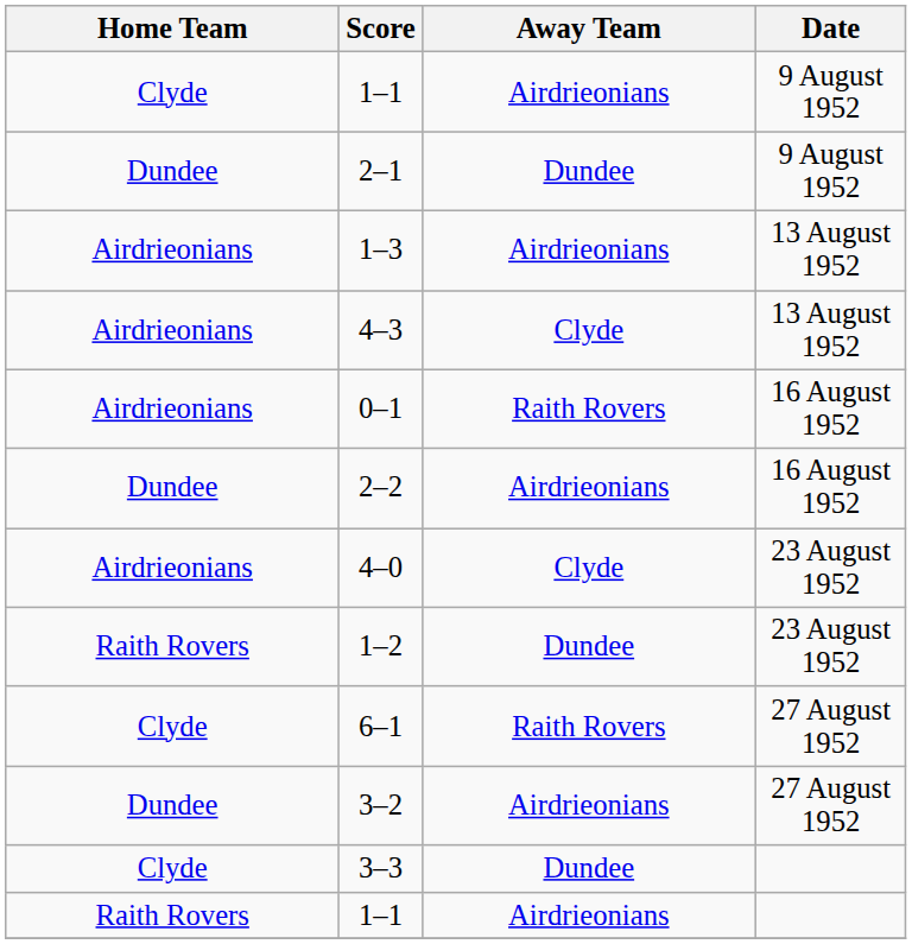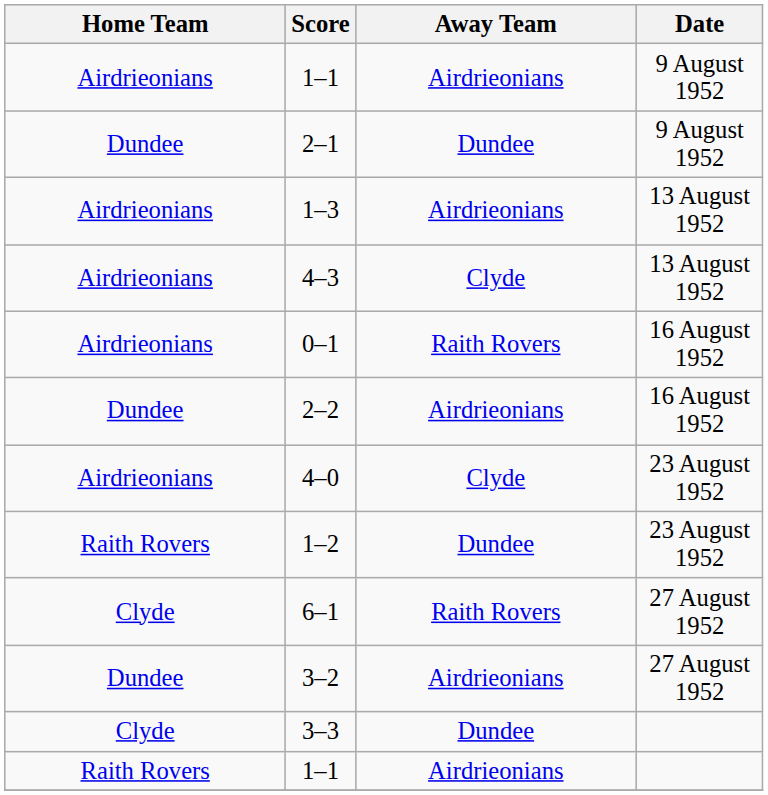 <table class="wikitable" style="text-align:center;">
 <tr>
 <th width=175>Home Team</th>
 <th width=20>Score</th>
 <th width=175>Away Team</th>
 <th width= 75>Date</th>
 </tr>
 <tr>
-<td><a href='#'>Clyde</a></td>
+<td><a href='#'>Airdrieonians</a></td>
 <td>1–1</td>
 <td><a href='#'>Airdrieonians</a></td>
 <td>9 August 1952</td>
 </tr>
 <tr>
 <td><a href='#'>Dundee</a></td>
 <td>2–1</td>
 <td><a href='#'>Dundee</a></td>
 <td>9 August 1952</td>
 </tr>
 <tr>
 <td><a href='#'>Airdrieonians</a></td>
 <td>1–3</td>
 <td><a href='#'>Airdrieonians</a></td>
 <td>13 August 1952</td>
 </tr>
 <tr>
 <td><a href='#'>Airdrieonians</a></td>
 <td>4–3</td>
 <td><a href='#'>Clyde</a></td>
 <td>13 August 1952</td>
 </tr>
 <tr>
 <td><a href='#'>Airdrieonians</a></td>
 <td>0–1</td>
 <td><a href='#'>Raith Rovers</a></td>
 <td>16 August 1952</td>
 </tr>
 <tr>
 <td><a href='#'>Dundee</a></td>
 <td>2–2</td>
 <td><a href='#'>Airdrieonians</a></td>
 <td>16 August 1952</td>
 </tr>
 <tr>
 <td><a href='#'>Airdrieonians</a></td>
 <td>4–0</td>
 <td><a href='#'>Clyde</a></td>
 <td>23 August 1952</td>
 </tr>
 <tr>
 <td><a href='#'>Raith Rovers</a></td>
 <td>1–2</td>
 <td><a href='#'>Dundee</a></td>
 <td>23 August 1952</td>
 </tr>
 <tr>
 <td><a href='#'>Clyde</a></td>
 <td>6–1</td>
 <td><a href='#'>Raith Rovers</a></td>
 <td>27 August 1952</td>
 </tr>
 <tr>
 <td><a href='#'>Dundee</a></td>
 <td>3–2</td>
 <td><a href='#'>Airdrieonians</a></td>
 <td>27 August 1952</td>
 </tr>
 <tr>
 <td><a href='#'>Clyde</a></td>
 <td>3–3</td>
 <td><a href='#'>Dundee</a></td>
 <td></td>
 </tr>
 <tr>
 <td><a href='#'>Raith Rovers</a></td>
 <td>1–1</td>
 <td><a href='#'>Airdrieonians</a></td>
 <td></td>
 </tr>
 <tr>
 </tr>
 </table>
